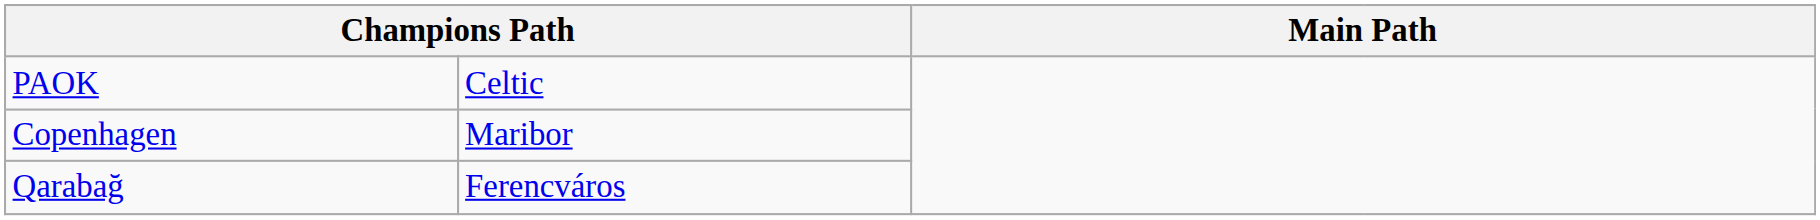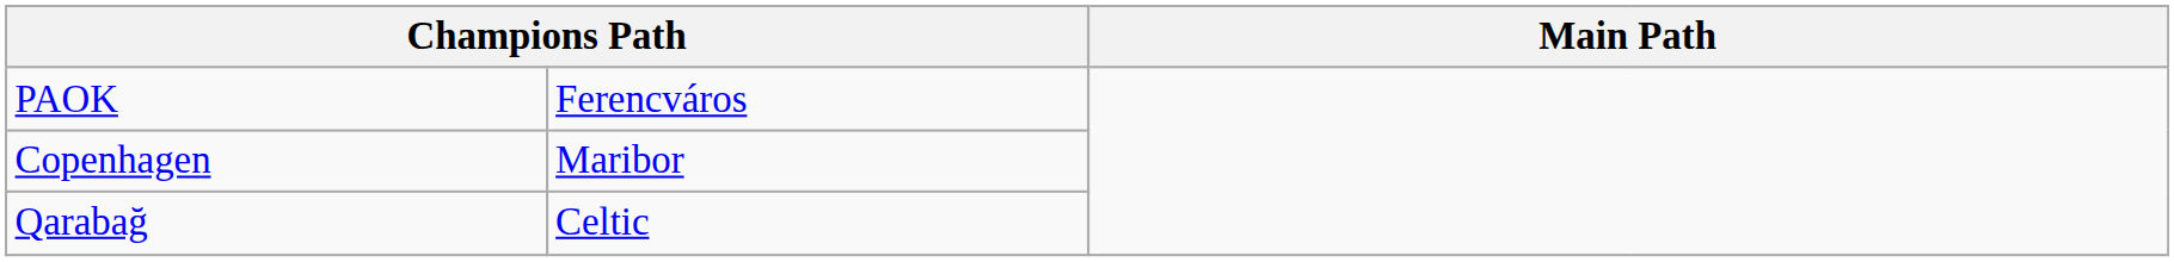 <table class="wikitable" style="table-layout:fixed;width:100%;">
 <tr>
 <th colspan="2">Champions Path</th>
 <th colspan="2">Main Path</th>
 </tr>
 <tr>
 <td width=25%> <a href='#'>PAOK</a> </td>
-<td width=25%> <a href='#'>Celtic</a> </td>
+<td> <a href='#'>Ferencváros</a> </td>
 <td width=50% colspan="2" rowspan="3"></td>
 </tr>
 <tr>
 <td> <a href='#'>Copenhagen</a> </td>
 <td> <a href='#'>Maribor</a> </td>
 </tr>
 <tr>
 <td> <a href='#'>Qarabağ</a> </td>
-<td> <a href='#'>Ferencváros</a> </td>
+<td width=25%> <a href='#'>Celtic</a> </td>
 </tr>
 </table>
